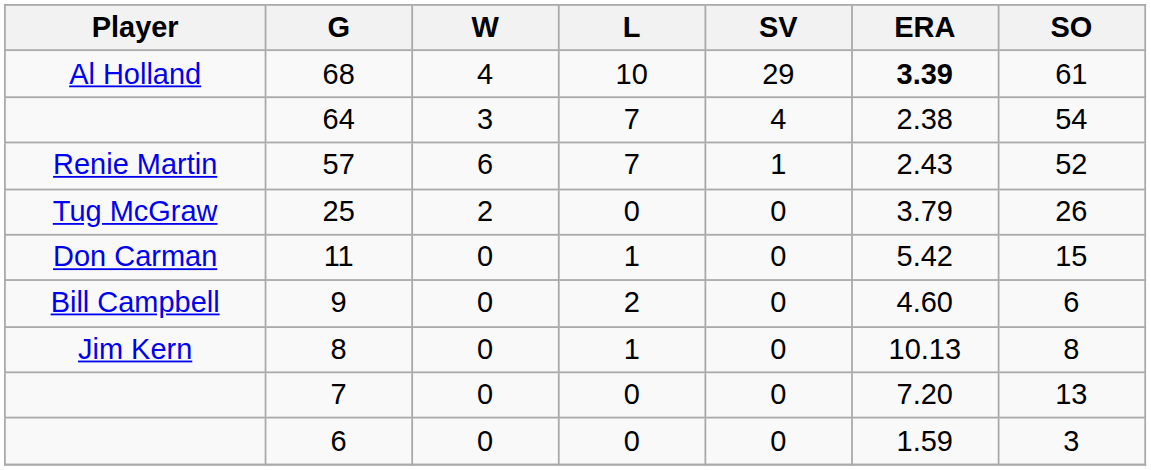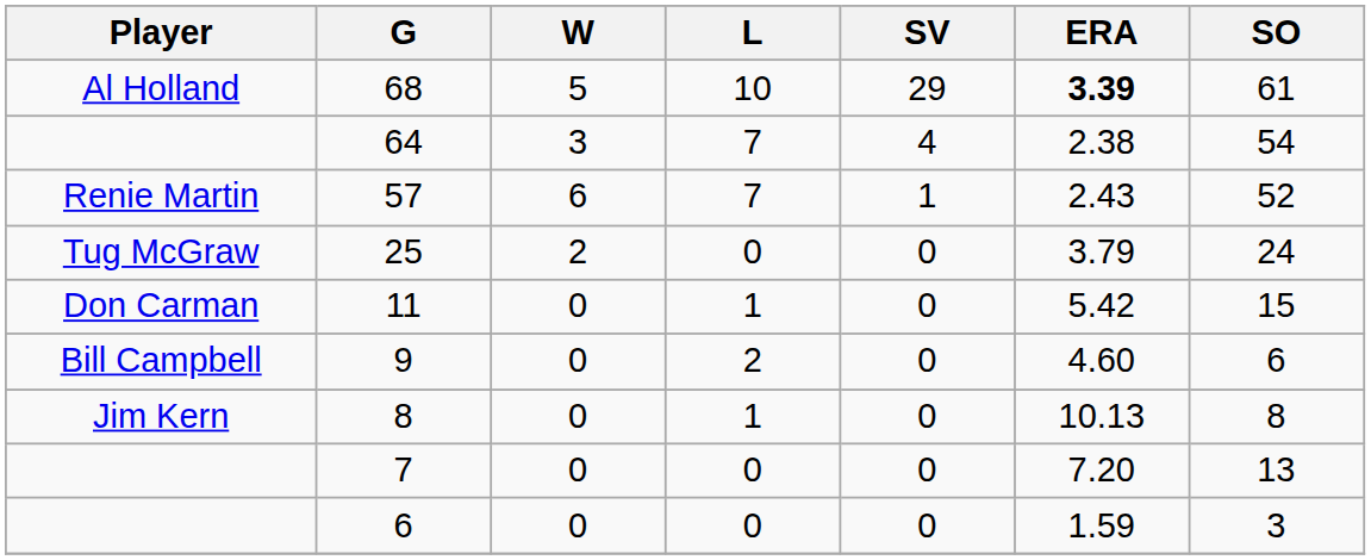 <table class="wikitable sortable">
 <tr>
 <th bgcolor="#DDDDFF" width="16%">Player</th>
 <th bgcolor="#DDDDFF" width="9%">G</th>
 <th bgcolor="#DDDDFF" width="9%">W</th>
 <th bgcolor="#DDDDFF" width="9%">L</th>
 <th bgcolor="#DDDDFF" width="9%">SV</th>
 <th bgcolor="#DDDDFF" width="9%">ERA</th>
 <th bgcolor="#DDDDFF" width="9%">SO</th>
 </tr>
 <tr align="center">
 <td><a href='#'>Al Holland</a></td>
 <td>68</td>
-<td>4</td>
+<td>5</td>
 <td>10</td>
 <td>29</td>
 <td><strong>3.39</strong></td>
 <td>61</td>
 </tr>
 <tr align=center>
 <td></td>
 <td>64</td>
 <td>3</td>
 <td>7</td>
 <td>4</td>
 <td>2.38</td>
 <td>54</td>
 </tr>
 <tr align="center">
 <td><a href='#'>Renie Martin</a></td>
 <td>57</td>
 <td>6</td>
 <td>7</td>
 <td>1</td>
 <td>2.43</td>
 <td>52</td>
 </tr>
 <tr align=center>
 <td><a href='#'>Tug McGraw</a></td>
 <td>25</td>
 <td>2</td>
 <td>0</td>
 <td>0</td>
 <td>3.79</td>
-<td>26</td>
+<td>24</td>
 </tr>
 <tr align=center>
 <td><a href='#'>Don Carman</a></td>
 <td>11</td>
 <td>0</td>
 <td>1</td>
 <td>0</td>
 <td>5.42</td>
 <td>15</td>
 </tr>
 <tr align=center>
 <td><a href='#'>Bill Campbell</a></td>
 <td>9</td>
 <td>0</td>
 <td>2</td>
 <td>0</td>
 <td>4.60</td>
 <td>6</td>
 </tr>
 <tr align=center>
 <td><a href='#'>Jim Kern</a></td>
 <td>8</td>
 <td>0</td>
 <td>1</td>
 <td>0</td>
 <td>10.13</td>
 <td>8</td>
 </tr>
 <tr align=center>
 <td></td>
 <td>7</td>
 <td>0</td>
 <td>0</td>
 <td>0</td>
 <td>7.20</td>
 <td>13</td>
 </tr>
 <tr align="center">
 <td></td>
 <td>6</td>
 <td>0</td>
 <td>0</td>
 <td>0</td>
 <td>1.59</td>
 <td>3</td>
 </tr>
 <tr align="center">
 </tr>
 </table>
